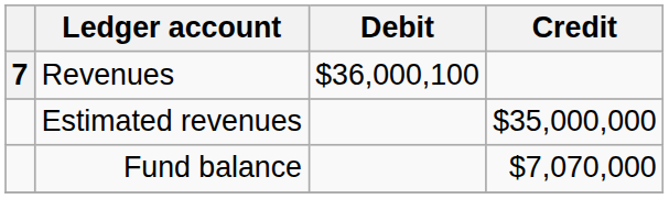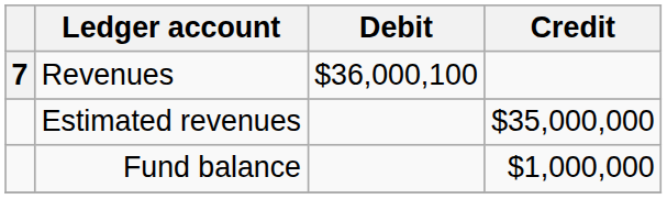 <table class="wikitable" style="margin: 1em auto 1em auto;" border="1" cellpadding="2" cellspacing="2" align="center">
 <tr>
 <th></th>
 <th align="center">Ledger account</th>
 <th align="center">Debit</th>
 <th align="center">Credit</th>
 </tr>
 <tr>
 <th>7</th>
 <td align="left">Revenues</td>
 <td align="right">$36,000,100</td>
 <td><br></td>
 </tr>
 <tr>
 <td></td>
 <td align="right">Estimated revenues</td>
 <td><br></td>
 <td align="right">$35,000,000</td>
 </tr>
 <tr>
 <td></td>
 <td align="right">Fund balance</td>
 <td><br></td>
-<td align="right">$7,070,000</td>
+<td align="right">$1,000,000</td>
 </tr>
 <tr>
 </tr>
 </table>
